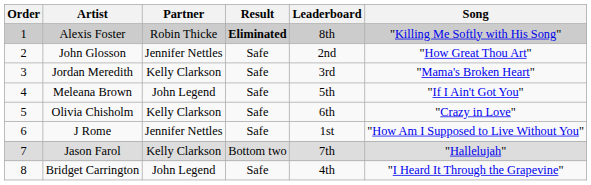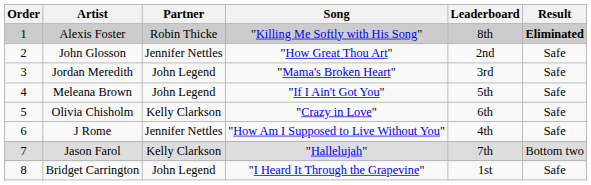 <table class="wikitable sortable" style="text-align:center">
 <tr>
 <th>Order</th>
 <th>Artist</th>
 <th>Partner</th>
+<th>Song</th>
+<th>Leaderboard</th>
 <th>Result</th>
-<th>Leaderboard</th>
-<th>Song</th>
 </tr>
 <tr style="background:#ccc;">
 <td>1</td>
 <td>Alexis Foster</td>
 <td>Robin Thicke</td>
+<td>"<a href='#'>Killing Me Softly with His Song</a>"</td>
+<td>8th</td>
 <td><strong>Eliminated</strong></td>
-<td>8th</td>
-<td>"<a href='#'>Killing Me Softly with His Song</a>"</td>
 </tr>
 <tr>
 <td>2</td>
 <td>John Glosson</td>
 <td>Jennifer Nettles</td>
+<td>"<a href='#'>How Great Thou Art</a>"</td>
+<td>2nd</td>
 <td>Safe</td>
-<td>2nd</td>
-<td>"<a href='#'>How Great Thou Art</a>"</td>
 </tr>
 <tr>
 <td>3</td>
 <td>Jordan Meredith</td>
-<td>Kelly Clarkson</td>
+<td>John Legend</td>
+<td>"<a href='#'>Mama's Broken Heart</a>"</td>
+<td>3rd</td>
 <td>Safe</td>
-<td>3rd</td>
-<td>"<a href='#'>Mama's Broken Heart</a>"</td>
 </tr>
 <tr>
 <td>4</td>
 <td>Meleana Brown</td>
 <td>John Legend</td>
+<td>"<a href='#'>If I Ain't Got You</a>"</td>
+<td>5th</td>
 <td>Safe</td>
-<td>5th</td>
-<td>"<a href='#'>If I Ain't Got You</a>"</td>
 </tr>
 <tr>
 <td>5</td>
 <td>Olivia Chisholm</td>
 <td>Kelly Clarkson</td>
+<td>"<a href='#'>Crazy in Love</a>"</td>
+<td>6th</td>
 <td>Safe</td>
-<td>6th</td>
-<td>"<a href='#'>Crazy in Love</a>"</td>
 </tr>
 <tr>
 <td>6</td>
 <td>J Rome</td>
 <td>Jennifer Nettles</td>
+<td>"<a href='#'>How Am I Supposed to Live Without You</a>"</td>
+<td>4th</td>
 <td>Safe</td>
-<td>1st</td>
-<td>"<a href='#'>How Am I Supposed to Live Without You</a>"</td>
 </tr>
 <tr style="background:#ddd;">
 <td>7</td>
 <td>Jason Farol</td>
 <td>Kelly Clarkson</td>
+<td>"<a href='#'>Hallelujah</a>"</td>
+<td>7th</td>
 <td>Bottom two</td>
-<td>7th</td>
-<td>"<a href='#'>Hallelujah</a>"</td>
 </tr>
 <tr>
 <td>8</td>
 <td>Bridget Carrington</td>
 <td>John Legend</td>
+<td>"<a href='#'>I Heard It Through the Grapevine</a>"</td>
+<td>1st</td>
 <td>Safe</td>
-<td>4th</td>
-<td>"<a href='#'>I Heard It Through the Grapevine</a>"</td>
 </tr>
 </table>
